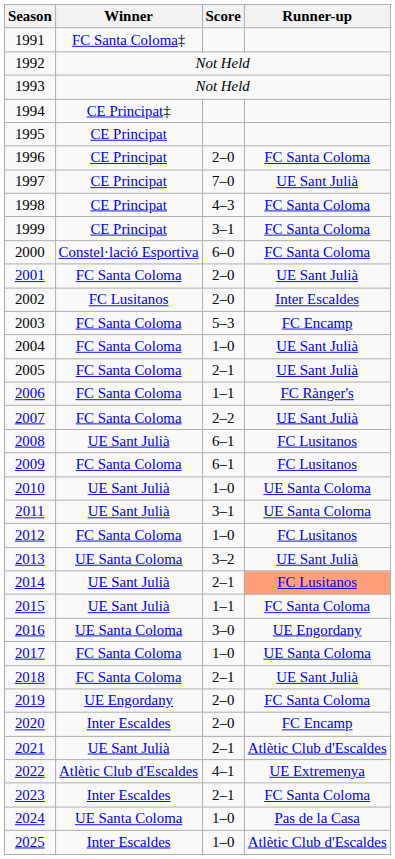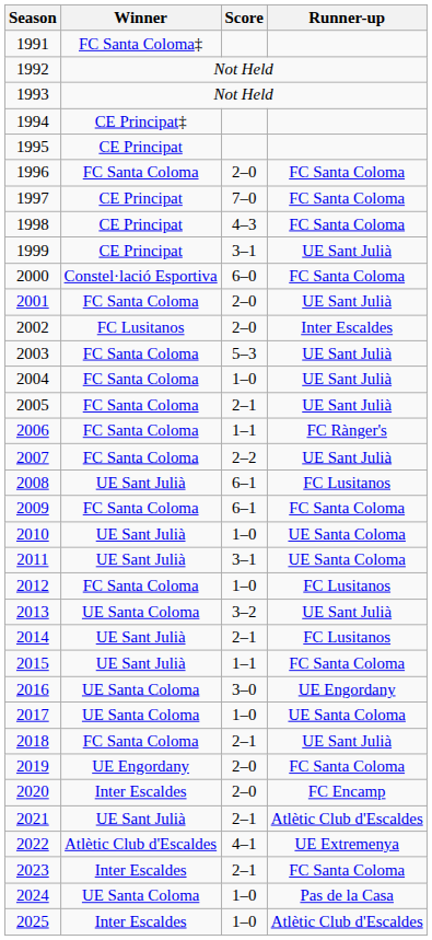 <table class="wikitable" style="text-align:center;">
 <tr>
 <th>Season</th>
 <th>Winner</th>
 <th>Score</th>
 <th>Runner-up</th>
 </tr>
 <tr>
 <td>1991</td>
 <td><a href='#'>FC Santa Coloma</a>‡</td>
 <td></td>
 <td></td>
 </tr>
 <tr>
 <td>1992</td>
 <td colspan=3><em>Not Held</em></td>
 </tr>
 <tr>
 <td>1993</td>
 <td colspan=3><em>Not Held</em></td>
 </tr>
 <tr>
 <td>1994</td>
 <td><a href='#'>CE Principat</a>‡</td>
 <td></td>
 <td></td>
 </tr>
 <tr>
 <td>1995</td>
 <td><a href='#'>CE Principat</a></td>
 <td></td>
 <td></td>
 </tr>
 <tr>
 <td>1996</td>
-<td><a href='#'>CE Principat</a></td>
+<td><a href='#'>FC Santa Coloma</a></td>
 <td>2–0</td>
 <td><a href='#'>FC Santa Coloma</a></td>
 </tr>
 <tr>
 <td>1997</td>
 <td><a href='#'>CE Principat</a></td>
 <td>7–0</td>
-<td><a href='#'>UE Sant Julià</a></td>
+<td><a href='#'>FC Santa Coloma</a></td>
 </tr>
 <tr>
 <td>1998</td>
 <td><a href='#'>CE Principat</a></td>
 <td>4–3</td>
 <td><a href='#'>FC Santa Coloma</a></td>
 </tr>
 <tr>
 <td>1999</td>
 <td><a href='#'>CE Principat</a></td>
 <td>3–1</td>
-<td><a href='#'>FC Santa Coloma</a></td>
+<td><a href='#'>UE Sant Julià</a></td>
 </tr>
 <tr>
 <td>2000</td>
 <td><a href='#'>Constel·lació Esportiva</a></td>
 <td>6–0</td>
 <td><a href='#'>FC Santa Coloma</a></td>
 </tr>
 <tr>
 <td><a href='#'>2001</a></td>
 <td><a href='#'>FC Santa Coloma</a></td>
 <td>2–0</td>
 <td><a href='#'>UE Sant Julià</a></td>
 </tr>
 <tr>
 <td>2002</td>
 <td><a href='#'>FC Lusitanos</a></td>
 <td>2–0</td>
 <td><a href='#'>Inter Escaldes</a></td>
 </tr>
 <tr>
 <td>2003</td>
 <td><a href='#'>FC Santa Coloma</a></td>
 <td>5–3</td>
-<td><a href='#'>FC Encamp</a></td>
+<td><a href='#'>UE Sant Julià</a></td>
 </tr>
 <tr>
 <td>2004</td>
 <td><a href='#'>FC Santa Coloma</a></td>
 <td>1–0</td>
 <td><a href='#'>UE Sant Julià</a></td>
 </tr>
 <tr>
 <td>2005</td>
 <td><a href='#'>FC Santa Coloma</a></td>
 <td>2–1</td>
 <td><a href='#'>UE Sant Julià</a></td>
 </tr>
 <tr>
 <td><a href='#'>2006</a></td>
 <td><a href='#'>FC Santa Coloma</a></td>
 <td>1–1 </td>
 <td><a href='#'>FC Rànger's</a></td>
 </tr>
 <tr>
 <td><a href='#'>2007</a></td>
 <td><a href='#'>FC Santa Coloma</a></td>
 <td>2–2 </td>
 <td><a href='#'>UE Sant Julià</a></td>
 </tr>
 <tr>
 <td><a href='#'>2008</a></td>
 <td><a href='#'>UE Sant Julià</a></td>
 <td>6–1</td>
 <td><a href='#'>FC Lusitanos</a></td>
 </tr>
 <tr>
 <td><a href='#'>2009</a></td>
 <td><a href='#'>FC Santa Coloma</a></td>
 <td>6–1</td>
-<td><a href='#'>FC Lusitanos</a></td>
+<td><a href='#'>FC Santa Coloma</a></td>
 </tr>
 <tr>
 <td><a href='#'>2010</a></td>
 <td><a href='#'>UE Sant Julià</a></td>
 <td>1–0</td>
 <td><a href='#'>UE Santa Coloma</a></td>
 </tr>
 <tr>
 <td><a href='#'>2011</a></td>
 <td><a href='#'>UE Sant Julià</a></td>
 <td>3–1</td>
 <td><a href='#'>UE Santa Coloma</a></td>
 </tr>
 <tr>
 <td><a href='#'>2012</a></td>
 <td><a href='#'>FC Santa Coloma</a></td>
 <td>1–0</td>
 <td><a href='#'>FC Lusitanos</a></td>
 </tr>
 <tr>
 <td><a href='#'>2013</a></td>
 <td><a href='#'>UE Santa Coloma</a></td>
 <td>3–2 </td>
 <td><a href='#'>UE Sant Julià</a></td>
 </tr>
 <tr>
 <td><a href='#'>2014</a></td>
 <td><a href='#'>UE Sant Julià</a></td>
 <td>2–1</td>
-<td style="background: lightsalmon;"><a href='#'>FC Lusitanos</a></td>
+<td><a href='#'>FC Lusitanos</a></td>
 </tr>
 <tr>
 <td><a href='#'>2015</a></td>
 <td><a href='#'>UE Sant Julià</a></td>
 <td>1–1 </td>
 <td><a href='#'>FC Santa Coloma</a></td>
 </tr>
 <tr>
 <td><a href='#'>2016</a></td>
 <td><a href='#'>UE Santa Coloma</a></td>
 <td>3–0</td>
 <td><a href='#'>UE Engordany</a></td>
 </tr>
 <tr>
 <td><a href='#'>2017</a></td>
-<td><a href='#'>FC Santa Coloma</a></td>
+<td><a href='#'>UE Santa Coloma</a></td>
 <td>1–0</td>
 <td><a href='#'>UE Santa Coloma</a></td>
 </tr>
 <tr>
 <td><a href='#'>2018</a></td>
 <td><a href='#'>FC Santa Coloma</a></td>
 <td>2–1</td>
 <td><a href='#'>UE Sant Julià</a></td>
 </tr>
 <tr>
 <td><a href='#'>2019</a></td>
 <td><a href='#'>UE Engordany</a></td>
 <td>2–0</td>
 <td><a href='#'>FC Santa Coloma</a></td>
 </tr>
 <tr>
 <td><a href='#'>2020</a></td>
 <td><a href='#'>Inter Escaldes</a></td>
 <td>2–0</td>
 <td><a href='#'>FC Encamp</a></td>
 </tr>
 <tr>
 <td><a href='#'>2021</a></td>
 <td><a href='#'>UE Sant Julià</a></td>
 <td>2–1</td>
 <td><a href='#'>Atlètic Club d'Escaldes</a></td>
 </tr>
 <tr>
 <td><a href='#'>2022</a></td>
 <td><a href='#'>Atlètic Club d'Escaldes</a></td>
 <td>4–1</td>
 <td><a href='#'>UE Extremenya</a></td>
 </tr>
 <tr>
 <td><a href='#'>2023</a></td>
 <td><a href='#'>Inter Escaldes</a></td>
 <td>2–1</td>
 <td><a href='#'>FC Santa Coloma</a></td>
 </tr>
 <tr>
 <td><a href='#'>2024</a></td>
 <td><a href='#'>UE Santa Coloma</a></td>
 <td>1–0 </td>
 <td><a href='#'>Pas de la Casa</a></td>
 </tr>
 <tr>
 <td><a href='#'>2025</a></td>
 <td><a href='#'>Inter Escaldes</a></td>
 <td>1–0</td>
 <td><a href='#'>Atlètic Club d'Escaldes</a></td>
 </tr>
 </table>
